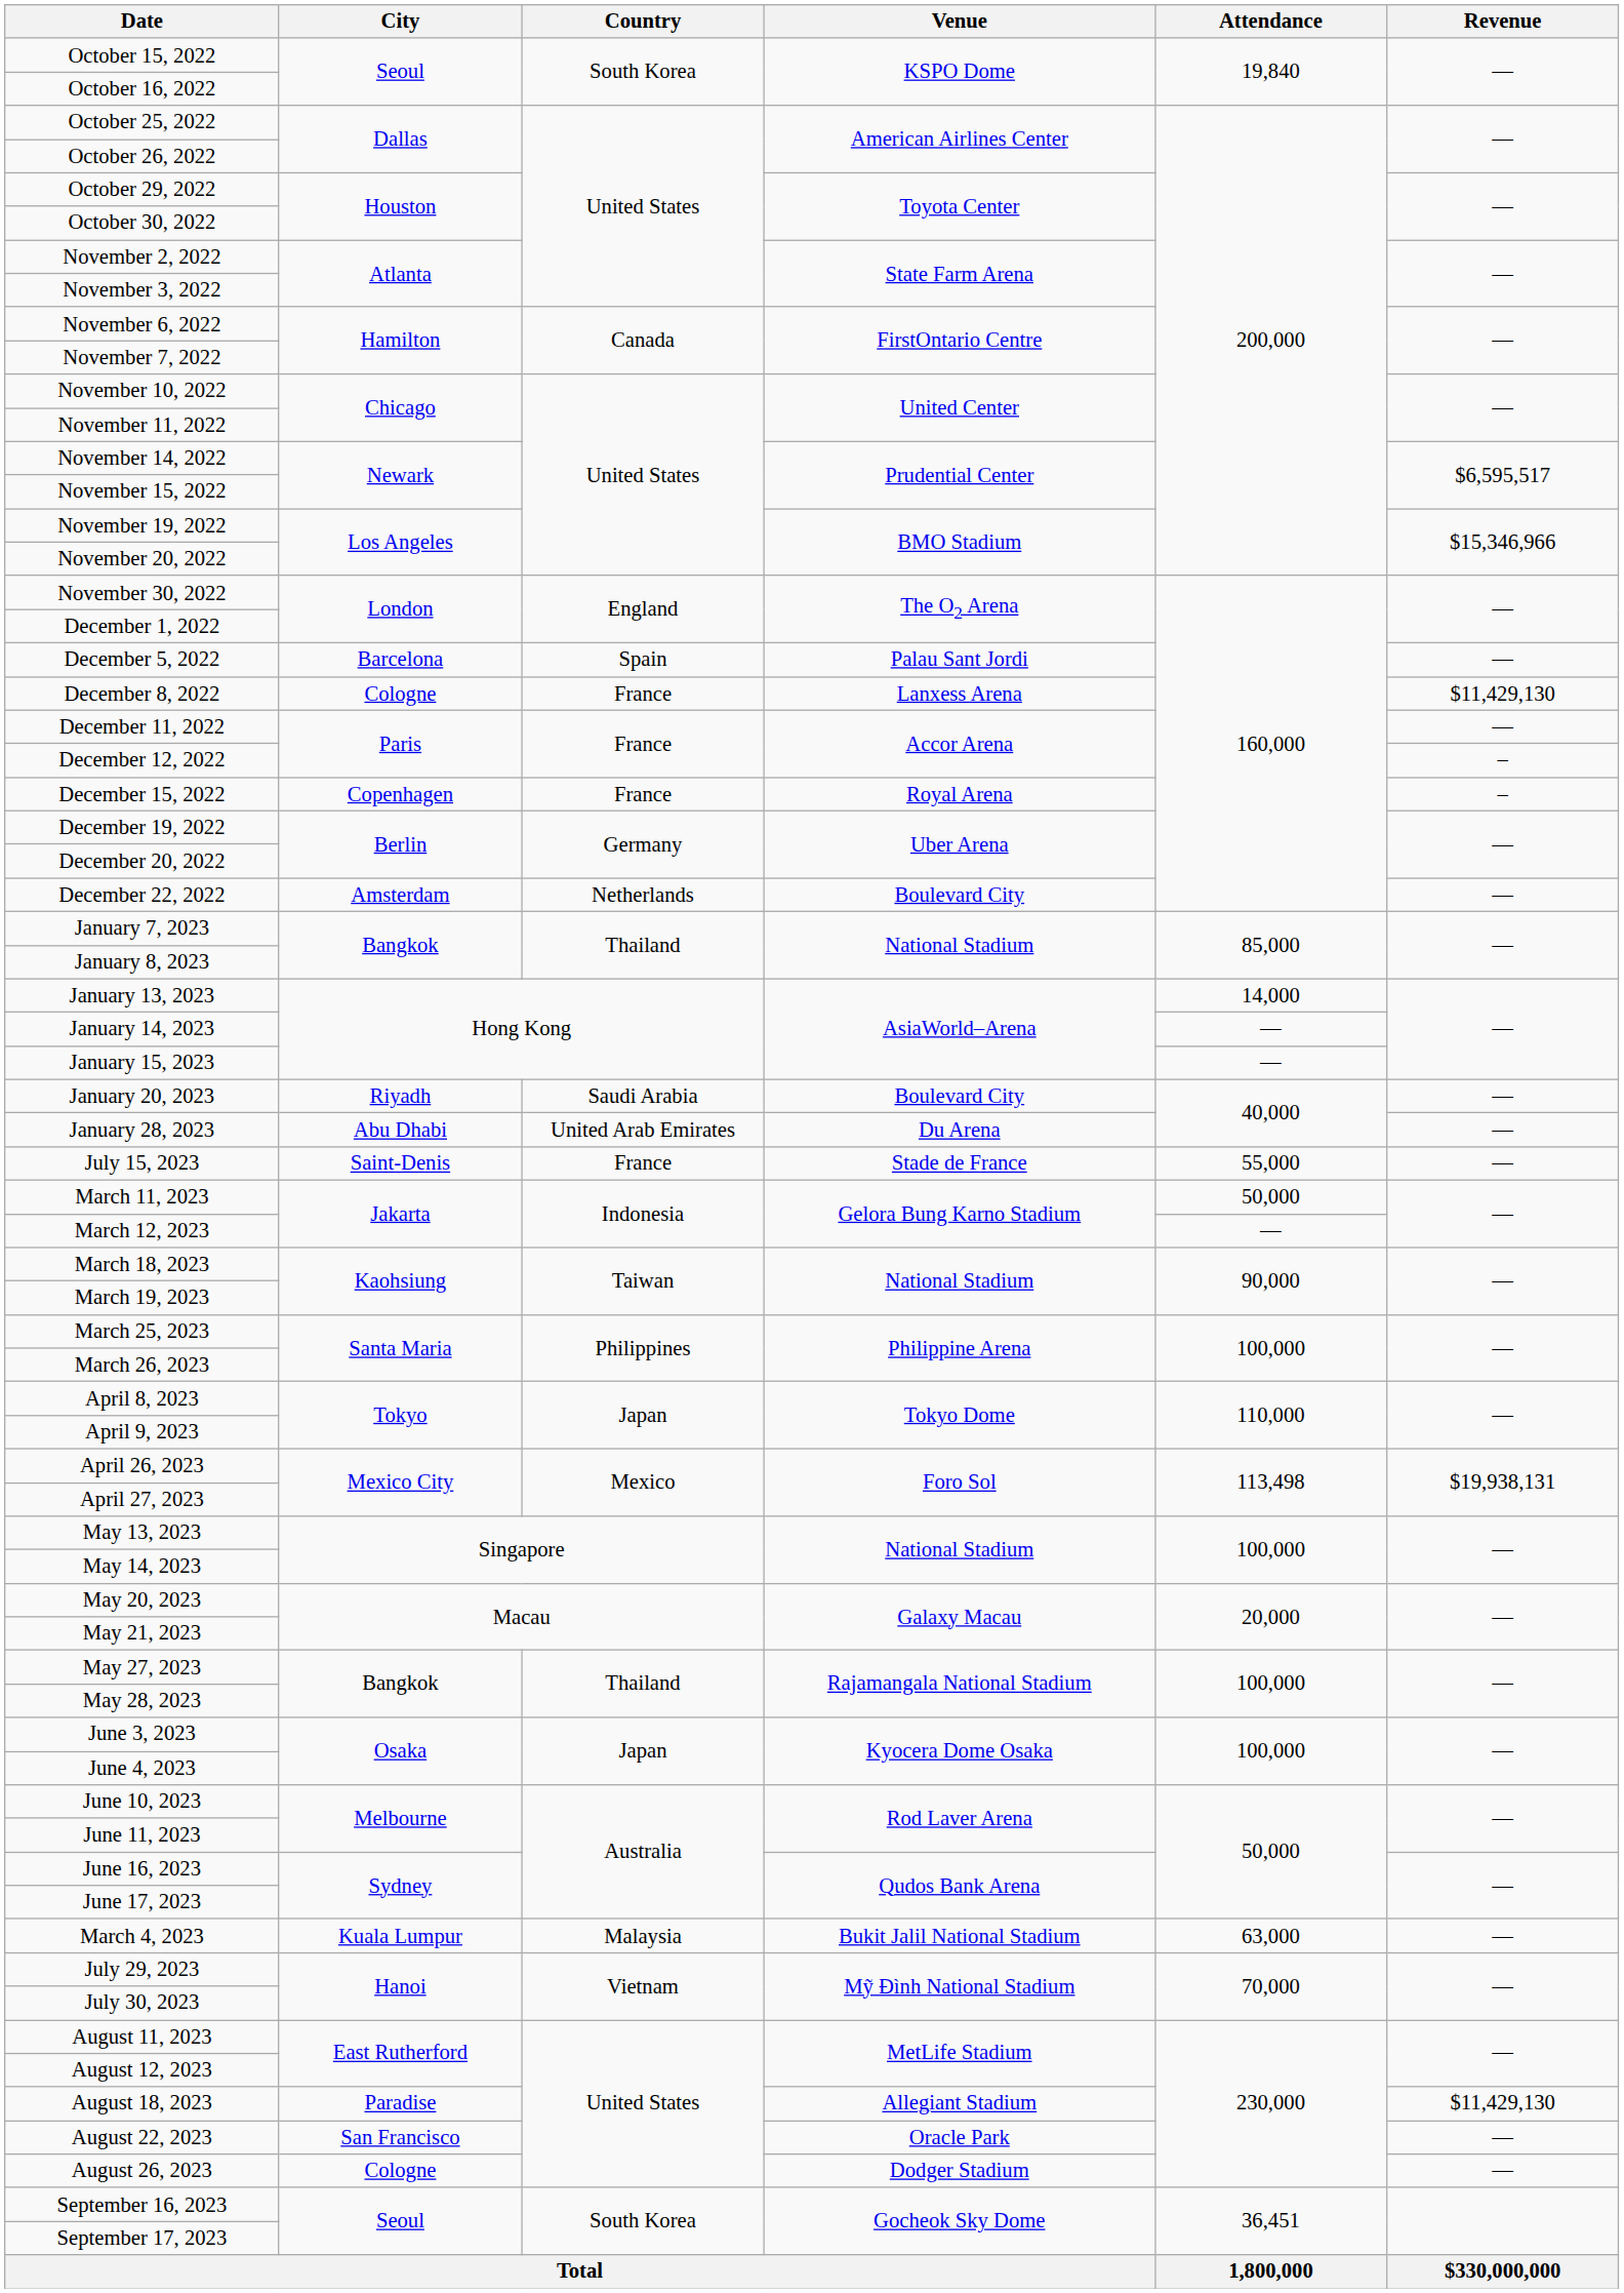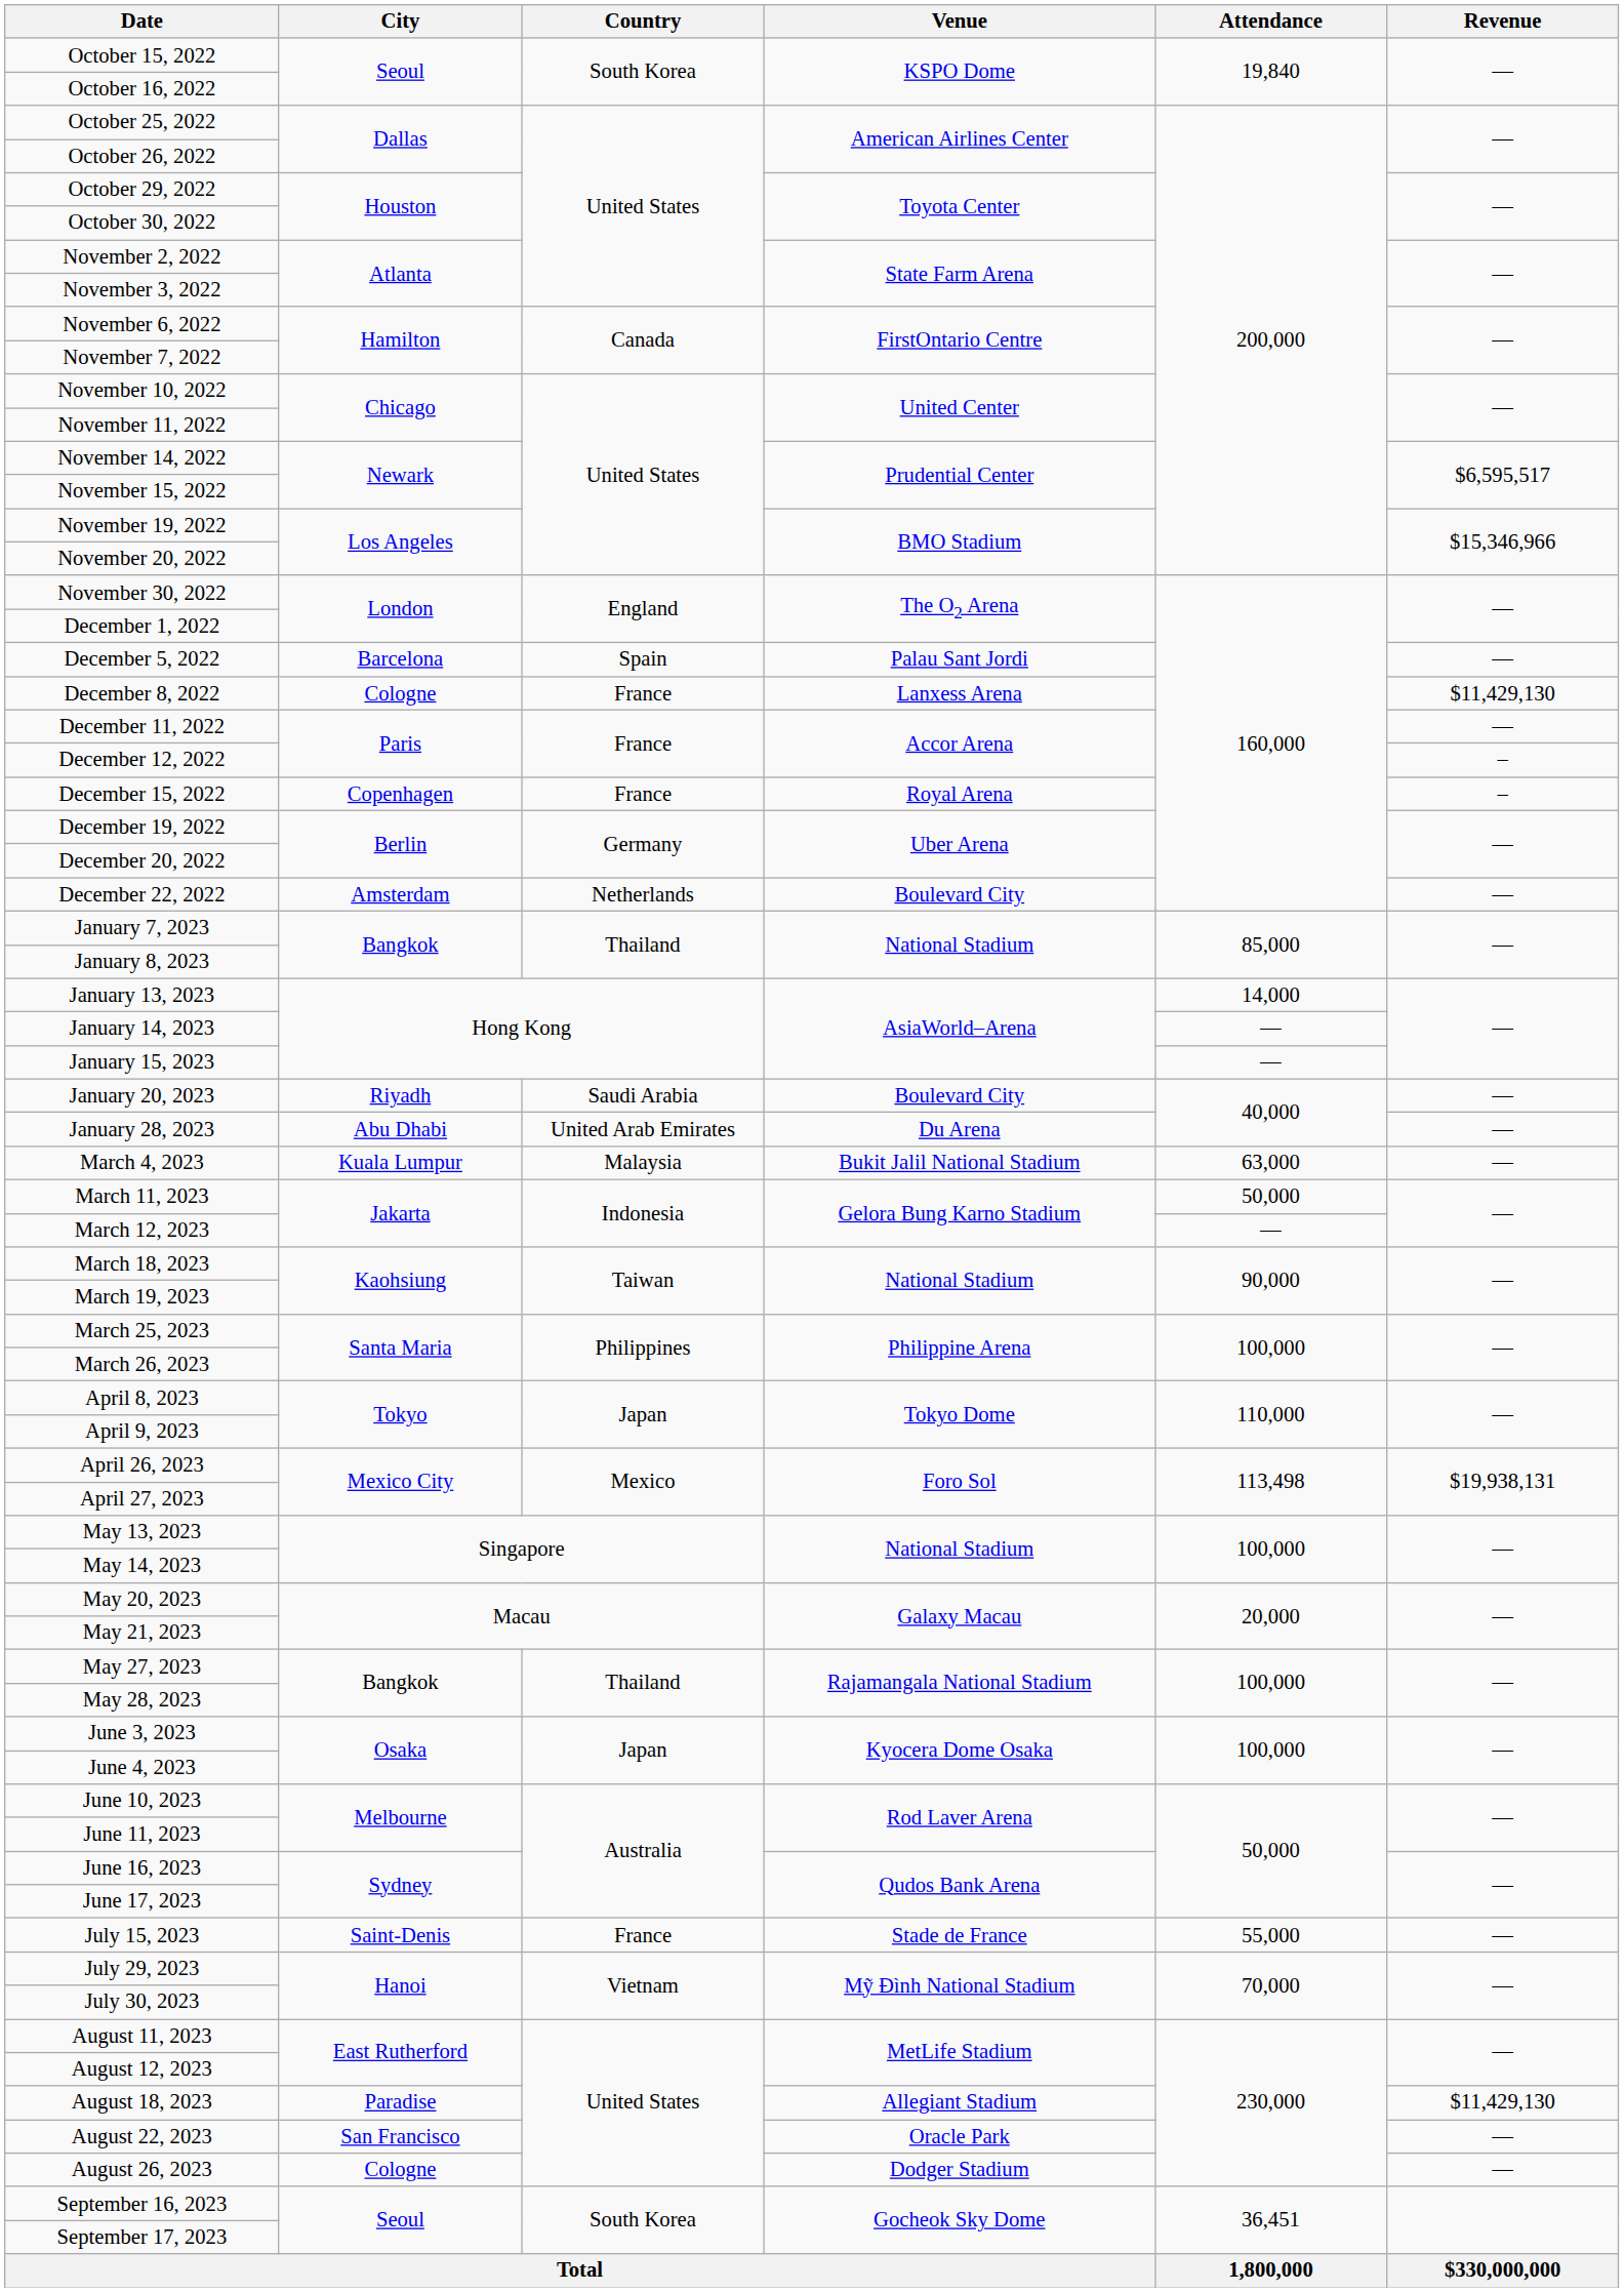 <table class="wikitable" style="text-align:center">
 <tr>
 <th scope="col" style="width:12.5em">Date</th>
 <th scope="col" style="width:11em">City</th>
 <th scope="col" style="width:11em">Country</th>
 <th scope="col" style="width:18em">Venue</th>
 <th scope="col" style="width:10.5em">Attendance </th>
 <th scope="col" style="width:10.5em">Revenue </th>
 </tr>
 <tr>
 <td>October 15, 2022</td>
 <td rowspan="2"><a href='#'>Seoul</a></td>
 <td rowspan="2">South Korea</td>
 <td rowspan="2"><a href='#'>KSPO Dome</a></td>
 <td rowspan="2">19,840</td>
 <td rowspan="2">— </td>
 </tr>
 <tr>
 <td>October 16, 2022</td>
 </tr>
 <tr>
 <td>October 25, 2022</td>
 <td rowspan="2"><a href='#'>Dallas</a></td>
 <td rowspan="6">United States</td>
 <td rowspan="2"><a href='#'>American Airlines Center</a></td>
 <td rowspan="14">200,000</td>
 <td rowspan="2">—</td>
 </tr>
 <tr>
 <td>October 26, 2022</td>
 </tr>
 <tr>
 <td>October 29, 2022</td>
 <td rowspan="2"><a href='#'>Houston</a></td>
 <td rowspan="2"><a href='#'>Toyota Center</a></td>
 <td rowspan="2">—</td>
 </tr>
 <tr>
 <td>October 30, 2022</td>
 </tr>
 <tr>
 <td>November 2, 2022</td>
 <td rowspan="2"><a href='#'>Atlanta</a></td>
 <td rowspan="2"><a href='#'>State Farm Arena</a></td>
 <td rowspan="2">—</td>
 </tr>
 <tr>
 <td>November 3, 2022</td>
 </tr>
 <tr>
 <td>November 6, 2022</td>
 <td rowspan="2"><a href='#'>Hamilton</a></td>
 <td rowspan="2">Canada</td>
 <td rowspan="2"><a href='#'>FirstOntario Centre</a></td>
 <td rowspan="2">—</td>
 </tr>
 <tr>
 <td>November 7, 2022</td>
 </tr>
 <tr>
 <td>November 10, 2022</td>
 <td rowspan="2"><a href='#'>Chicago</a></td>
 <td rowspan="6">United States</td>
 <td rowspan="2"><a href='#'>United Center</a></td>
 <td rowspan="2">—</td>
 </tr>
 <tr>
 <td>November 11, 2022</td>
 </tr>
 <tr>
 <td>November 14, 2022</td>
 <td rowspan="2"><a href='#'>Newark</a></td>
 <td rowspan="2"><a href='#'>Prudential Center</a></td>
 <td rowspan="2">$6,595,517</td>
 </tr>
 <tr>
 <td>November 15, 2022</td>
 </tr>
 <tr>
 <td>November 19, 2022</td>
 <td rowspan="2"><a href='#'>Los Angeles</a></td>
 <td rowspan="2"><a href='#'>BMO Stadium</a></td>
 <td rowspan="2">$15,346,966</td>
 </tr>
 <tr>
 <td>November 20, 2022</td>
 </tr>
 <tr>
 <td>November 30, 2022</td>
 <td rowspan="2"><a href='#'>London</a></td>
 <td rowspan="2">England</td>
 <td rowspan="2"><a href='#'>The O<sub>2</sub> Arena</a></td>
 <td rowspan="10">160,000</td>
 <td rowspan="2">—</td>
 </tr>
 <tr>
 <td>December 1, 2022</td>
 </tr>
 <tr>
 <td>December 5, 2022</td>
 <td><a href='#'>Barcelona</a></td>
 <td>Spain</td>
 <td><a href='#'>Palau Sant Jordi</a></td>
 <td>—</td>
 </tr>
 <tr>
 <td>December 8, 2022</td>
 <td><a href='#'>Cologne</a></td>
 <td>France</td>
 <td><a href='#'>Lanxess Arena</a></td>
 <td>$11,429,130</td>
 </tr>
 <tr>
 <td>December 11, 2022</td>
 <td rowspan="2"><a href='#'>Paris</a></td>
 <td rowspan="2">France</td>
 <td rowspan="2"><a href='#'>Accor Arena</a></td>
 <td>—</td>
 </tr>
 <tr>
 <td>December 12, 2022</td>
 <td>–</td>
 </tr>
 <tr>
 <td>December 15, 2022</td>
 <td><a href='#'>Copenhagen</a></td>
 <td>France</td>
 <td><a href='#'>Royal Arena</a></td>
 <td>–</td>
 </tr>
 <tr>
 <td>December 19, 2022</td>
 <td rowspan="2"><a href='#'>Berlin</a></td>
 <td rowspan="2">Germany</td>
 <td rowspan="2"><a href='#'>Uber Arena</a></td>
 <td rowspan="2">—</td>
 </tr>
 <tr>
 <td>December 20, 2022</td>
 </tr>
 <tr>
 <td>December 22, 2022</td>
 <td><a href='#'>Amsterdam</a></td>
 <td>Netherlands</td>
 <td><a href='#'>Boulevard City</a></td>
 <td>—</td>
 </tr>
 <tr>
 <td>January 7, 2023</td>
 <td rowspan="2"><a href='#'>Bangkok</a></td>
 <td rowspan="2">Thailand</td>
 <td rowspan="2"><a href='#'>National Stadium</a></td>
 <td rowspan="2">85,000</td>
 <td rowspan="2">—</td>
 </tr>
 <tr>
 <td>January 8, 2023</td>
 </tr>
 <tr>
 <td>January 13, 2023</td>
 <td colspan="2" rowspan="3">Hong Kong</td>
 <td rowspan="3"><a href='#'>AsiaWorld–Arena</a></td>
 <td>14,000</td>
 <td rowspan="3">—</td>
 </tr>
 <tr>
 <td>January 14, 2023</td>
 <td>—</td>
 </tr>
 <tr>
 <td>January 15, 2023</td>
 <td>—</td>
 </tr>
 <tr>
 <td>January 20, 2023</td>
 <td><a href='#'>Riyadh</a></td>
 <td>Saudi Arabia</td>
 <td><a href='#'>Boulevard City</a></td>
 <td rowspan="2">40,000</td>
 <td>—</td>
 </tr>
 <tr>
 <td>January 28, 2023</td>
 <td><a href='#'>Abu Dhabi</a></td>
 <td>United Arab Emirates</td>
 <td><a href='#'>Du Arena</a></td>
 <td>—</td>
 </tr>
 <tr>
-<td>July 15, 2023</td>
-<td><a href='#'>Saint-Denis</a></td>
-<td>France</td>
-<td><a href='#'>Stade de France</a></td>
-<td>55,000</td>
+<td>March 4, 2023</td>
+<td><a href='#'>Kuala Lumpur</a></td>
+<td>Malaysia</td>
+<td><a href='#'>Bukit Jalil National Stadium</a></td>
+<td>63,000</td>
 <td>—</td>
 </tr>
 <tr>
 <td>March 11, 2023</td>
 <td rowspan="2"><a href='#'>Jakarta</a></td>
 <td rowspan="2">Indonesia</td>
 <td rowspan="2"><a href='#'>Gelora Bung Karno Stadium</a></td>
 <td>50,000</td>
 <td rowspan="2">—</td>
 </tr>
 <tr>
 <td>March 12, 2023</td>
 <td>—</td>
 </tr>
 <tr>
 <td>March 18, 2023</td>
 <td rowspan="2"><a href='#'>Kaohsiung</a></td>
 <td rowspan="2">Taiwan</td>
 <td rowspan="2"><a href='#'>National Stadium</a></td>
 <td rowspan="2">90,000</td>
 <td rowspan="2">—</td>
 </tr>
 <tr>
 <td>March 19, 2023</td>
 </tr>
 <tr>
 <td>March 25, 2023</td>
 <td rowspan="2"><a href='#'>Santa Maria</a></td>
 <td rowspan="2">Philippines</td>
 <td rowspan="2"><a href='#'>Philippine Arena</a></td>
 <td rowspan="2">100,000</td>
 <td rowspan="2">—</td>
 </tr>
 <tr>
 <td>March 26, 2023</td>
 </tr>
 <tr>
 <td>April 8, 2023</td>
 <td rowspan="2"><a href='#'>Tokyo</a></td>
 <td rowspan="2">Japan</td>
 <td rowspan="2"><a href='#'>Tokyo Dome</a></td>
 <td rowspan="2">110,000</td>
 <td rowspan="2">—</td>
 </tr>
 <tr>
 <td>April 9, 2023</td>
 </tr>
 <tr>
 <td>April 26, 2023</td>
 <td rowspan="2"><a href='#'>Mexico City</a></td>
 <td rowspan="2">Mexico</td>
 <td rowspan="2"><a href='#'>Foro Sol</a></td>
 <td rowspan="2">113,498</td>
 <td rowspan="2">$19,938,131</td>
 </tr>
 <tr>
 <td>April 27, 2023</td>
 </tr>
 <tr>
 <td>May 13, 2023</td>
 <td colspan="2" rowspan="2">Singapore</td>
 <td rowspan="2"><a href='#'>National Stadium</a></td>
 <td rowspan="2">100,000</td>
 <td rowspan="2">—</td>
 </tr>
 <tr>
 <td>May 14, 2023</td>
 </tr>
 <tr>
 <td>May 20, 2023</td>
 <td colspan="2" rowspan="2">Macau</td>
 <td rowspan="2"><a href='#'>Galaxy Macau</a></td>
 <td rowspan="2">20,000</td>
 <td rowspan="2">—</td>
 </tr>
 <tr>
 <td>May 21, 2023</td>
 </tr>
 <tr>
 <td>May 27, 2023</td>
 <td rowspan="2">Bangkok</td>
 <td rowspan="2">Thailand</td>
 <td rowspan="2"><a href='#'>Rajamangala National Stadium</a></td>
 <td rowspan="2">100,000</td>
 <td rowspan="2">—</td>
 </tr>
 <tr>
 <td>May 28, 2023</td>
 </tr>
 <tr>
 <td>June 3, 2023</td>
 <td rowspan="2"><a href='#'>Osaka</a></td>
 <td rowspan="2">Japan</td>
 <td rowspan="2"><a href='#'>Kyocera Dome Osaka</a></td>
 <td rowspan="2">100,000</td>
 <td rowspan="2">—</td>
 </tr>
 <tr>
 <td>June 4, 2023</td>
 </tr>
 <tr>
 <td>June 10, 2023</td>
 <td rowspan="2"><a href='#'>Melbourne</a></td>
 <td rowspan="4">Australia</td>
 <td rowspan="2"><a href='#'>Rod Laver Arena</a></td>
 <td rowspan="4">50,000</td>
 <td rowspan="2">—</td>
 </tr>
 <tr>
 <td>June 11, 2023</td>
 </tr>
 <tr>
 <td>June 16, 2023</td>
 <td rowspan="2"><a href='#'>Sydney</a></td>
 <td rowspan="2"><a href='#'>Qudos Bank Arena</a></td>
 <td rowspan="2">—</td>
 </tr>
 <tr>
 <td>June 17, 2023</td>
 </tr>
 <tr>
-<td>March 4, 2023</td>
-<td><a href='#'>Kuala Lumpur</a></td>
-<td>Malaysia</td>
-<td><a href='#'>Bukit Jalil National Stadium</a></td>
-<td>63,000</td>
+<td>July 15, 2023</td>
+<td><a href='#'>Saint-Denis</a></td>
+<td>France</td>
+<td><a href='#'>Stade de France</a></td>
+<td>55,000</td>
 <td>—</td>
 </tr>
 <tr>
 <td>July 29, 2023</td>
 <td rowspan="2"><a href='#'>Hanoi</a></td>
 <td rowspan="2">Vietnam</td>
 <td rowspan="2"><a href='#'>Mỹ Đình National Stadium</a></td>
 <td rowspan="2">70,000</td>
 <td rowspan="2">—</td>
 </tr>
 <tr>
 <td>July 30, 2023</td>
 </tr>
 <tr>
 <td>August 11, 2023</td>
 <td rowspan="2"><a href='#'>East Rutherford</a></td>
 <td rowspan="5">United States</td>
 <td rowspan="2"><a href='#'>MetLife Stadium</a></td>
 <td rowspan="5">230,000</td>
 <td rowspan="2">—</td>
 </tr>
 <tr>
 <td>August 12, 2023</td>
 </tr>
 <tr>
 <td>August 18, 2023</td>
 <td><a href='#'>Paradise</a></td>
 <td><a href='#'>Allegiant Stadium</a></td>
 <td>$11,429,130</td>
 </tr>
 <tr>
 <td>August 22, 2023</td>
 <td><a href='#'>San Francisco</a></td>
 <td><a href='#'>Oracle Park</a></td>
 <td>—</td>
 </tr>
 <tr>
 <td>August 26, 2023</td>
 <td><a href='#'>Cologne</a></td>
 <td><a href='#'>Dodger Stadium</a></td>
 <td>—</td>
 </tr>
 <tr>
 <td>September 16, 2023</td>
 <td rowspan="2"><a href='#'>Seoul</a></td>
 <td rowspan="2">South Korea</td>
 <td rowspan="2"><a href='#'>Gocheok Sky Dome</a></td>
 <td rowspan="2">36,451</td>
 </tr>
 <tr>
 <td>September 17, 2023</td>
 </tr>
 <tr>
 <th colspan="4">Total</th>
 <th>1,800,000</th>
 <th>$330,000,000</th>
 </tr>
 </table>
